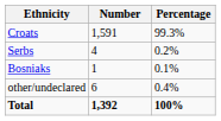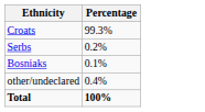 <table class="wikitable">
 <tr>
 <th width="100px">Ethnicity</th>
-<th width="80px">Number</th>
 <th width="80px">Percentage</th>
 </tr>
 <tr>
 <td><a href='#'>Croats</a></td>
-<td>1,591</td>
 <td>99.3%</td>
 </tr>
 <tr>
 <td><a href='#'>Serbs</a></td>
-<td>4</td>
 <td>0.2%</td>
 </tr>
 <tr>
 <td><a href='#'>Bosniaks</a></td>
-<td>1</td>
 <td>0.1%</td>
 </tr>
 <tr>
 <td>other/undeclared</td>
-<td>6</td>
 <td>0.4%</td>
 </tr>
 <tr>
 <td><strong>Total</strong></td>
-<td><strong>1,392</strong></td>
 <td><strong>100%</strong></td>
 </tr>
 </table>
